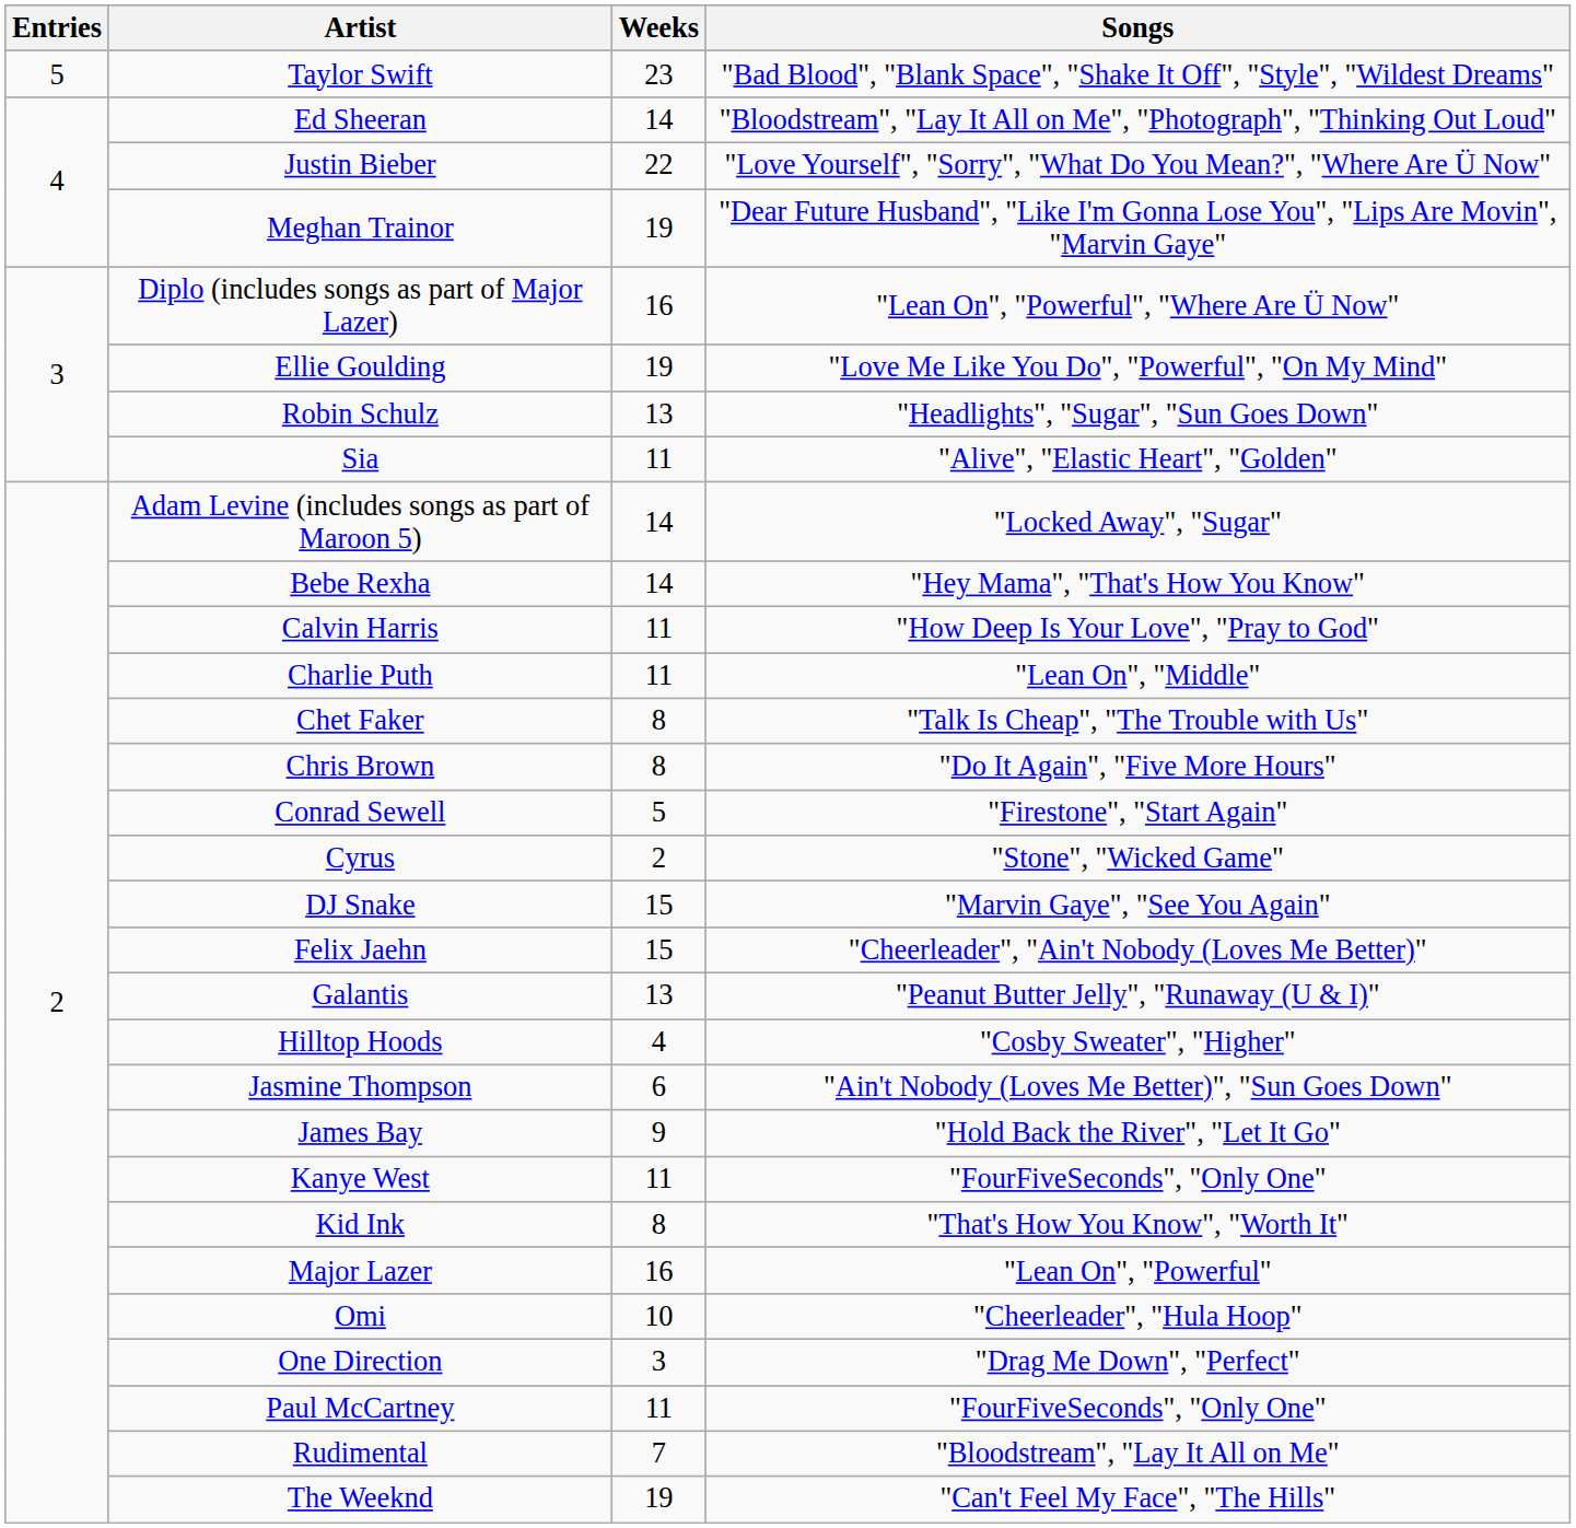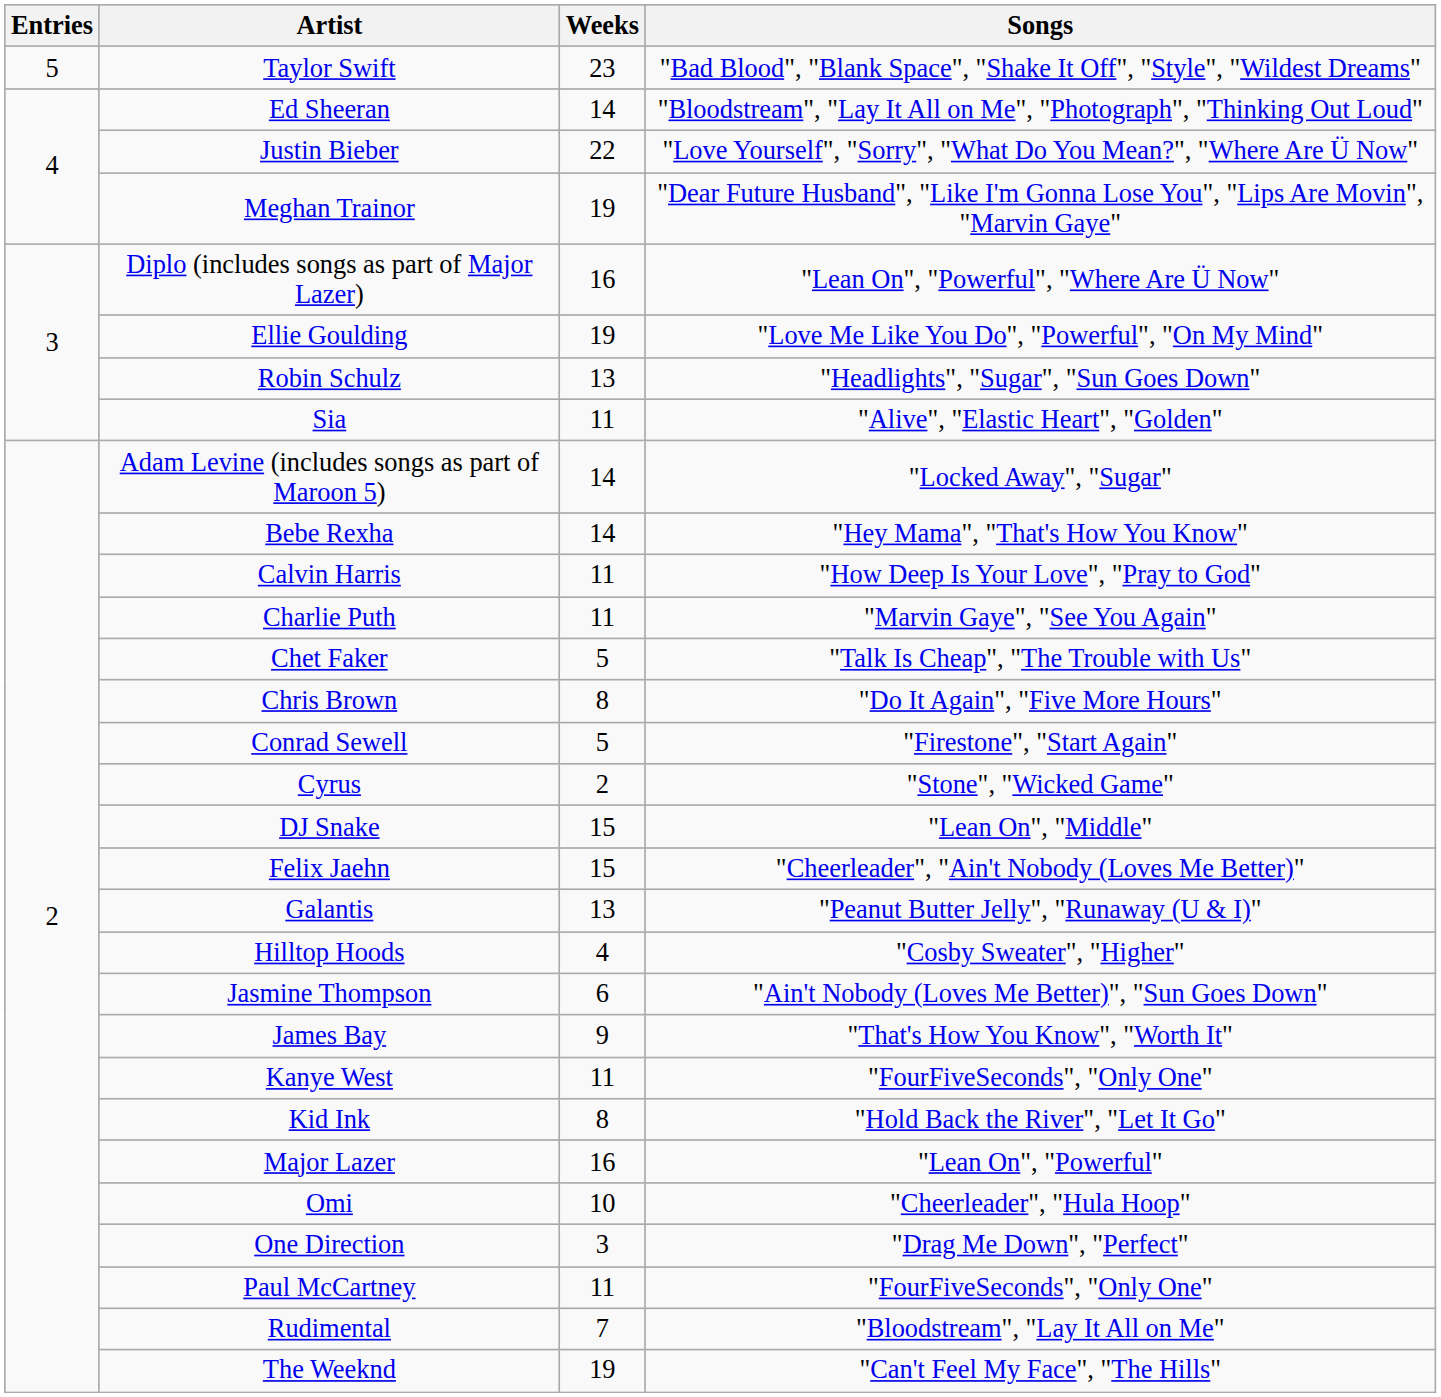 <table class="wikitable sortable" style="text-align: center;">
 <tr>
 <th>Entries</th>
 <th>Artist</th>
 <th>Weeks</th>
 <th>Songs</th>
 </tr>
 <tr>
 <td rowspan="1" style="text-align:center">5</td>
 <td><a href='#'>Taylor Swift</a></td>
 <td>23</td>
 <td>"<a href='#'>Bad Blood</a>", "<a href='#'>Blank Space</a>", "<a href='#'>Shake It Off</a>", "<a href='#'>Style</a>", "<a href='#'>Wildest Dreams</a>"</td>
 </tr>
 <tr>
 <td rowspan="3" style=text-align:center>4</td>
 <td><a href='#'>Ed Sheeran</a></td>
 <td>14</td>
 <td>"<a href='#'>Bloodstream</a>", "<a href='#'>Lay It All on Me</a>", "<a href='#'>Photograph</a>", "<a href='#'>Thinking Out Loud</a>"</td>
 </tr>
 <tr>
 <td><a href='#'>Justin Bieber</a></td>
 <td>22</td>
 <td>"<a href='#'>Love Yourself</a>", "<a href='#'>Sorry</a>", "<a href='#'>What Do You Mean?</a>", "<a href='#'>Where Are Ü Now</a>"</td>
 </tr>
 <tr>
 <td><a href='#'>Meghan Trainor</a></td>
 <td>19</td>
 <td>"<a href='#'>Dear Future Husband</a>", "<a href='#'>Like I'm Gonna Lose You</a>", "<a href='#'>Lips Are Movin</a>", "<a href='#'>Marvin Gaye</a>"</td>
 </tr>
 <tr>
 <td rowspan="4" style="text-align:center">3</td>
 <td><a href='#'>Diplo</a>  (includes songs as part of <a href='#'>Major Lazer</a>)</td>
 <td>16</td>
 <td>"<a href='#'>Lean On</a>", "<a href='#'>Powerful</a>", "<a href='#'>Where Are Ü Now</a>"</td>
 </tr>
 <tr>
 <td><a href='#'>Ellie Goulding</a></td>
 <td>19</td>
 <td>"<a href='#'>Love Me Like You Do</a>", "<a href='#'>Powerful</a>", "<a href='#'>On My Mind</a>"</td>
 </tr>
 <tr>
 <td><a href='#'>Robin Schulz</a></td>
 <td>13</td>
 <td>"<a href='#'>Headlights</a>", "<a href='#'>Sugar</a>", "<a href='#'>Sun Goes Down</a>"</td>
 </tr>
 <tr>
 <td><a href='#'>Sia</a></td>
 <td>11</td>
 <td>"<a href='#'>Alive</a>", "<a href='#'>Elastic Heart</a>", "<a href='#'>Golden</a>"</td>
 </tr>
 <tr>
 <td rowspan="22" style="text-align:center">2</td>
 <td><a href='#'>Adam Levine</a>  (includes songs as part of <a href='#'>Maroon 5</a>)</td>
 <td>14</td>
 <td>"<a href='#'>Locked Away</a>", "<a href='#'>Sugar</a>"</td>
 </tr>
 <tr>
 <td><a href='#'>Bebe Rexha</a></td>
 <td>14</td>
 <td>"<a href='#'>Hey Mama</a>", "<a href='#'>That's How You Know</a>"</td>
 </tr>
 <tr>
 <td><a href='#'>Calvin Harris</a></td>
 <td>11</td>
 <td>"<a href='#'>How Deep Is Your Love</a>", "<a href='#'>Pray to God</a>"</td>
 </tr>
 <tr>
 <td><a href='#'>Charlie Puth</a></td>
 <td>11</td>
-<td>"<a href='#'>Lean On</a>", "<a href='#'>Middle</a>"</td>
+<td>"<a href='#'>Marvin Gaye</a>", "<a href='#'>See You Again</a>"</td>
 </tr>
 <tr>
 <td><a href='#'>Chet Faker</a></td>
-<td>8</td>
+<td>5</td>
 <td>"<a href='#'>Talk Is Cheap</a>", "<a href='#'>The Trouble with Us</a>"</td>
 </tr>
 <tr>
 <td><a href='#'>Chris Brown</a></td>
 <td>8</td>
 <td>"<a href='#'>Do It Again</a>", "<a href='#'>Five More Hours</a>"</td>
 </tr>
 <tr>
 <td><a href='#'>Conrad Sewell</a></td>
 <td>5</td>
 <td>"<a href='#'>Firestone</a>", "<a href='#'>Start Again</a>"</td>
 </tr>
 <tr>
 <td><a href='#'>Cyrus</a></td>
 <td>2</td>
 <td>"<a href='#'>Stone</a>", "<a href='#'>Wicked Game</a>"</td>
 </tr>
 <tr>
 <td><a href='#'>DJ Snake</a></td>
 <td>15</td>
-<td>"<a href='#'>Marvin Gaye</a>", "<a href='#'>See You Again</a>"</td>
+<td>"<a href='#'>Lean On</a>", "<a href='#'>Middle</a>"</td>
 </tr>
 <tr>
 <td><a href='#'>Felix Jaehn</a></td>
 <td>15</td>
 <td>"<a href='#'>Cheerleader</a>", "<a href='#'>Ain't Nobody (Loves Me Better)</a>"</td>
 </tr>
 <tr>
 <td><a href='#'>Galantis</a></td>
 <td>13</td>
 <td>"<a href='#'>Peanut Butter Jelly</a>", "<a href='#'>Runaway (U & I)</a>"</td>
 </tr>
 <tr>
 <td><a href='#'>Hilltop Hoods</a></td>
 <td>4</td>
 <td>"<a href='#'>Cosby Sweater</a>", "<a href='#'>Higher</a>"</td>
 </tr>
 <tr>
 <td><a href='#'>Jasmine Thompson</a></td>
 <td>6</td>
 <td>"<a href='#'>Ain't Nobody (Loves Me Better)</a>", "<a href='#'>Sun Goes Down</a>"</td>
 </tr>
 <tr>
 <td><a href='#'>James Bay</a></td>
 <td>9</td>
-<td>"<a href='#'>Hold Back the River</a>", "<a href='#'>Let It Go</a>"</td>
+<td>"<a href='#'>That's How You Know</a>", "<a href='#'>Worth It</a>"</td>
 </tr>
 <tr>
 <td><a href='#'>Kanye West</a></td>
 <td>11</td>
 <td>"<a href='#'>FourFiveSeconds</a>", "<a href='#'>Only One</a>"</td>
 </tr>
 <tr>
 <td><a href='#'>Kid Ink</a></td>
 <td>8</td>
-<td>"<a href='#'>That's How You Know</a>", "<a href='#'>Worth It</a>"</td>
+<td>"<a href='#'>Hold Back the River</a>", "<a href='#'>Let It Go</a>"</td>
 </tr>
 <tr>
 <td><a href='#'>Major Lazer</a></td>
 <td>16</td>
 <td>"<a href='#'>Lean On</a>", "<a href='#'>Powerful</a>"</td>
 </tr>
 <tr>
 <td><a href='#'>Omi</a></td>
 <td>10</td>
 <td>"<a href='#'>Cheerleader</a>", "<a href='#'>Hula Hoop</a>"</td>
 </tr>
 <tr>
 <td><a href='#'>One Direction</a></td>
 <td>3</td>
 <td>"<a href='#'>Drag Me Down</a>", "<a href='#'>Perfect</a>"</td>
 </tr>
 <tr>
 <td><a href='#'>Paul McCartney</a></td>
 <td>11</td>
 <td>"<a href='#'>FourFiveSeconds</a>", "<a href='#'>Only One</a>"</td>
 </tr>
 <tr>
 <td><a href='#'>Rudimental</a></td>
 <td>7</td>
 <td>"<a href='#'>Bloodstream</a>", "<a href='#'>Lay It All on Me</a>"</td>
 </tr>
 <tr>
 <td><a href='#'>The Weeknd</a></td>
 <td>19</td>
 <td>"<a href='#'>Can't Feel My Face</a>", "<a href='#'>The Hills</a>"</td>
 </tr>
 </table>
